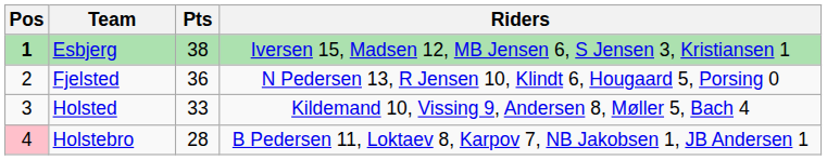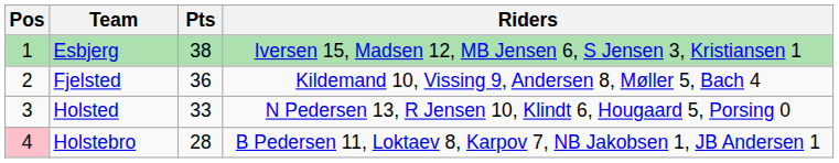 <table class="wikitable" style="font-size: 100%">
 <tr>
 <th width=20>Pos</th>
 <th width=100>Team</th>
 <th width=30>Pts</th>
 <th width=500>Riders</th>
 </tr>
 <tr align=center style="background:#ACE1AF;">
-<td><strong>1</strong></td>
+<td>1</td>
 <td align="left"><a href='#'>Esbjerg</a></td>
 <td>38</td>
 <td><a href='#'>Iversen</a> 15, <a href='#'>Madsen</a> 12, <a href='#'>MB Jensen</a> 6, <a href='#'>S Jensen</a> 3, <a href='#'>Kristiansen</a> 1</td>
 </tr>
 <tr align=center>
 <td>2</td>
 <td align="left"><a href='#'>Fjelsted</a></td>
 <td>36</td>
-<td><a href='#'>N Pedersen</a> 13, <a href='#'>R Jensen</a> 10, <a href='#'>Klindt</a> 6, <a href='#'>Hougaard</a> 5, <a href='#'>Porsing</a> 0</td>
+<td><a href='#'>Kildemand</a> 10, <a href='#'>Vissing 9</a>, <a href='#'>Andersen</a> 8, <a href='#'>Møller</a> 5, <a href='#'>Bach</a> 4</td>
 </tr>
 <tr align=center>
 <td>3</td>
 <td align="left"><a href='#'>Holsted</a></td>
 <td>33</td>
-<td><a href='#'>Kildemand</a> 10, <a href='#'>Vissing 9</a>, <a href='#'>Andersen</a> 8, <a href='#'>Møller</a> 5, <a href='#'>Bach</a> 4</td>
+<td><a href='#'>N Pedersen</a> 13, <a href='#'>R Jensen</a> 10, <a href='#'>Klindt</a> 6, <a href='#'>Hougaard</a> 5, <a href='#'>Porsing</a> 0</td>
 </tr>
 <tr align=center>
 <td style="background: pink;">4</td>
 <td align="left"><a href='#'>Holstebro</a></td>
 <td>28</td>
 <td><a href='#'>B Pedersen</a> 11, <a href='#'>Loktaev</a> 8, <a href='#'>Karpov</a> 7, <a href='#'>NB Jakobsen</a> 1, <a href='#'>JB Andersen</a> 1</td>
 </tr>
 </table>
